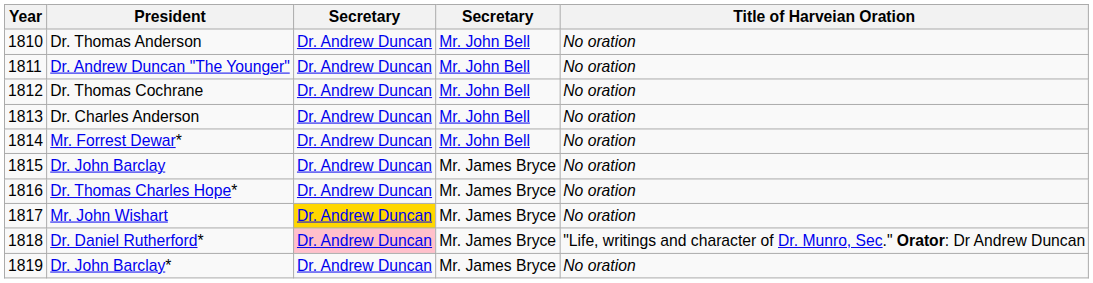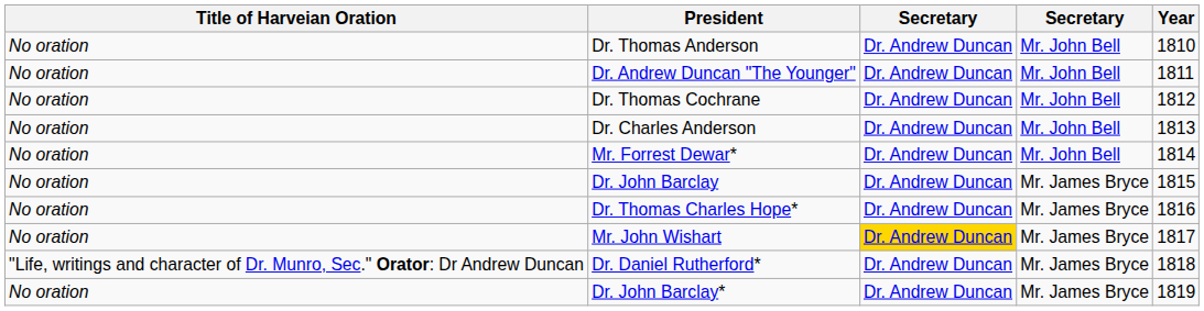 <table class="wikitable">
 <tr>
-<th>Year</th>
+<th>Title of Harveian Oration</th>
 <th>President</th>
 <th>Secretary</th>
 <th>Secretary</th>
-<th>Title of Harveian Oration</th>
+<th>Year</th>
 </tr>
 <tr>
-<td>1810</td>
+<td><em>No oration</em></td>
 <td>Dr. Thomas Anderson</td>
 <td><a href='#'>Dr. Andrew Duncan</a></td>
 <td><a href='#'>Mr. John Bell</a></td>
-<td><em>No oration</em></td>
+<td>1810</td>
 </tr>
 <tr>
-<td>1811</td>
+<td><em>No oration</em></td>
 <td><a href='#'>Dr. Andrew Duncan "The Younger"</a></td>
 <td><a href='#'>Dr. Andrew Duncan</a></td>
 <td><a href='#'>Mr. John Bell</a></td>
-<td><em>No oration</em></td>
+<td>1811</td>
 </tr>
 <tr>
-<td>1812</td>
+<td><em>No oration</em></td>
 <td>Dr. Thomas Cochrane</td>
 <td><a href='#'>Dr. Andrew Duncan</a></td>
 <td><a href='#'>Mr. John Bell</a></td>
-<td><em>No oration</em></td>
+<td>1812</td>
 </tr>
 <tr>
-<td>1813</td>
+<td><em>No oration</em></td>
 <td>Dr. Charles Anderson</td>
 <td><a href='#'>Dr. Andrew Duncan</a></td>
 <td><a href='#'>Mr. John Bell</a></td>
-<td><em>No oration</em></td>
+<td>1813</td>
 </tr>
 <tr>
-<td>1814</td>
+<td><em>No oration</em></td>
 <td><a href='#'>Mr. Forrest Dewar</a>*</td>
 <td><a href='#'>Dr. Andrew Duncan</a></td>
 <td><a href='#'>Mr. John Bell</a></td>
-<td><em>No oration</em></td>
+<td>1814</td>
 </tr>
 <tr>
-<td>1815</td>
+<td><em>No oration</em></td>
 <td><a href='#'>Dr. John Barclay</a></td>
 <td><a href='#'>Dr. Andrew Duncan</a></td>
 <td>Mr. James Bryce</td>
-<td><em>No oration</em></td>
+<td>1815</td>
 </tr>
 <tr>
-<td>1816</td>
+<td><em>No oration</em></td>
 <td><a href='#'>Dr. Thomas Charles Hope</a>*</td>
 <td><a href='#'>Dr. Andrew Duncan</a></td>
 <td>Mr. James Bryce</td>
-<td><em>No oration</em></td>
+<td>1816</td>
 </tr>
 <tr>
-<td>1817</td>
+<td><em>No oration</em></td>
 <td><a href='#'>Mr. John Wishart</a></td>
 <td style="background: gold;"><a href='#'>Dr. Andrew Duncan</a></td>
 <td>Mr. James Bryce</td>
-<td><em>No oration</em></td>
+<td>1817</td>
 </tr>
 <tr>
+<td>"Life, writings and character of <a href='#'>Dr. Munro, Sec</a>." <strong>Orator</strong>: Dr Andrew Duncan</td>
+<td><a href='#'>Dr. Daniel Rutherford</a>*</td>
+<td><a href='#'>Dr. Andrew Duncan</a></td>
+<td>Mr. James Bryce</td>
 <td>1818</td>
-<td><a href='#'>Dr. Daniel Rutherford</a>*</td>
-<td style="background: pink;"><a href='#'>Dr. Andrew Duncan</a></td>
-<td>Mr. James Bryce</td>
-<td>"Life, writings and character of <a href='#'>Dr. Munro, Sec</a>." <strong>Orator</strong>: Dr Andrew Duncan</td>
 </tr>
 <tr>
-<td>1819</td>
+<td><em>No oration</em></td>
 <td><a href='#'>Dr. John Barclay</a>*</td>
 <td><a href='#'>Dr. Andrew Duncan</a></td>
 <td>Mr. James Bryce</td>
-<td><em>No oration</em></td>
+<td>1819</td>
 </tr>
 </table>
